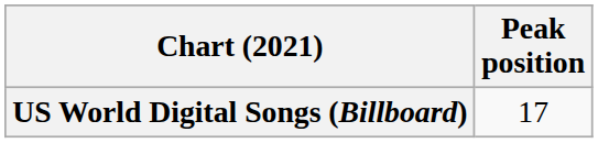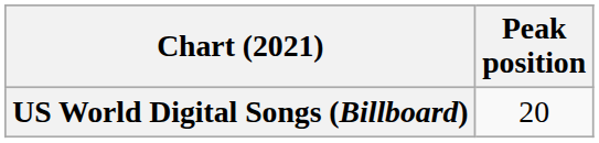 <table class="wikitable plainrowheaders" style="text-align:center">
 <tr>
 <th scope="col">Chart (2021)</th>
 <th scope="col">Peak<br>position</th>
 </tr>
 <tr>
 <th scope="row">US World Digital Songs (<em>Billboard</em>)</th>
-<td align="center">17</td>
+<td align="center">20</td>
 </tr>
 </table>
